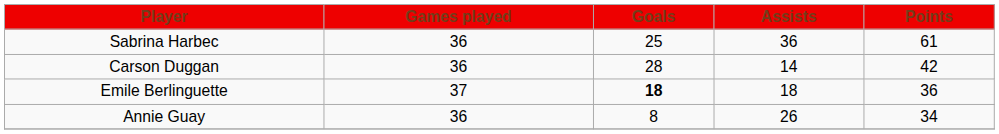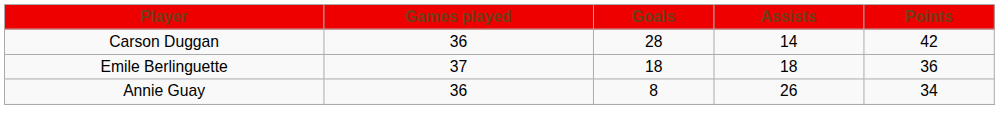 <table class="wikitable" width="80%">
 <tr align="center"  style="background:#EE0000;color:#733D1A;">
 <td><strong>Player</strong></td>
 <td><strong>Games played</strong></td>
 <td><strong>Goals</strong></td>
 <td><strong>Assists</strong></td>
 <td><strong>Points</strong></td>
-</tr>
-<tr align="center" bgcolor="">
-<td>Sabrina Harbec</td>
-<td>36</td>
-<td>25</td>
-<td>36</td>
-<td>61</td>
 </tr>
 <tr align="center" bgcolor="">
 <td>Carson Duggan</td>
 <td>36</td>
 <td>28</td>
 <td>14</td>
 <td>42</td>
 </tr>
 <tr align="center" bgcolor="">
 <td>Emile Berlinguette</td>
 <td>37</td>
-<td><strong>18</strong></td>
+<td>18</td>
 <td>18</td>
 <td>36</td>
 </tr>
 <tr align="center" bgcolor="">
 <td>Annie Guay</td>
 <td>36</td>
 <td>8</td>
 <td>26</td>
 <td>34</td>
 </tr>
 <tr align="center" bgcolor="">
 </tr>
 </table>
